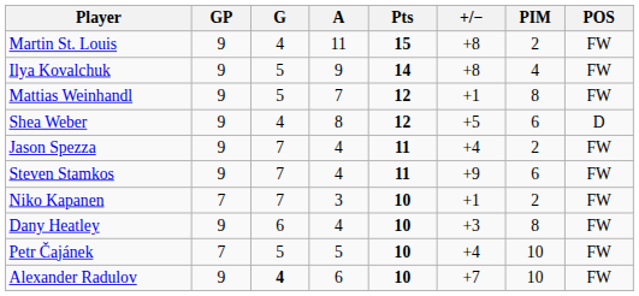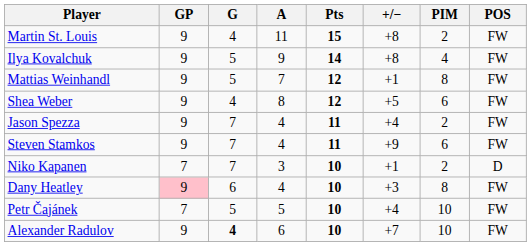 <table class="wikitable sortable" style="text-align:center;">
 <tr>
 <th width="175px">Player</th>
 <th width="50px">GP</th>
 <th width="50px">G</th>
 <th width="50px">A</th>
 <th width="60px">Pts</th>
 <th width="60px">+/−</th>
 <th width="50px">PIM</th>
 <th width="60px">POS</th>
 </tr>
 <tr>
 <td style="text-align:left;"> <a href='#'>Martin St. Louis</a></td>
 <td>9</td>
 <td>4</td>
 <td>11</td>
 <td><strong>15</strong></td>
 <td>+8</td>
 <td>2</td>
 <td>FW</td>
 </tr>
 <tr>
 <td style="text-align:left;"> <a href='#'>Ilya Kovalchuk</a></td>
 <td>9</td>
 <td>5</td>
 <td>9</td>
 <td><strong>14</strong></td>
 <td>+8</td>
 <td>4</td>
 <td>FW</td>
 </tr>
 <tr>
 <td style="text-align:left;"> <a href='#'>Mattias Weinhandl</a></td>
 <td>9</td>
 <td>5</td>
 <td>7</td>
 <td><strong>12</strong></td>
 <td>+1</td>
 <td>8</td>
 <td>FW</td>
 </tr>
 <tr>
 <td style="text-align:left;"> <a href='#'>Shea Weber</a></td>
 <td>9</td>
 <td>4</td>
 <td>8</td>
 <td><strong>12</strong></td>
 <td>+5</td>
 <td>6</td>
-<td>D</td>
+<td>FW</td>
 </tr>
 <tr>
 <td style="text-align:left;"> <a href='#'>Jason Spezza</a></td>
 <td>9</td>
 <td>7</td>
 <td>4</td>
 <td><strong>11</strong></td>
 <td>+4</td>
 <td>2</td>
 <td>FW</td>
 </tr>
 <tr>
 <td style="text-align:left;"> <a href='#'>Steven Stamkos</a></td>
 <td>9</td>
 <td>7</td>
 <td>4</td>
 <td><strong>11</strong></td>
 <td>+9</td>
 <td>6</td>
 <td>FW</td>
 </tr>
 <tr>
 <td style="text-align:left;"> <a href='#'>Niko Kapanen</a></td>
 <td>7</td>
 <td>7</td>
 <td>3</td>
 <td><strong>10</strong></td>
 <td>+1</td>
 <td>2</td>
-<td>FW</td>
+<td>D</td>
 </tr>
 <tr>
 <td style="text-align:left;"> <a href='#'>Dany Heatley</a></td>
-<td>9</td>
+<td style="background: pink;">9</td>
 <td>6</td>
 <td>4</td>
 <td><strong>10</strong></td>
 <td>+3</td>
 <td>8</td>
 <td>FW</td>
 </tr>
 <tr>
 <td style="text-align:left;"> <a href='#'>Petr Čajánek</a></td>
 <td>7</td>
 <td>5</td>
 <td>5</td>
 <td><strong>10</strong></td>
 <td>+4</td>
 <td>10</td>
 <td>FW</td>
 </tr>
 <tr>
 <td style="text-align:left;"> <a href='#'>Alexander Radulov</a></td>
 <td>9</td>
 <td><strong>4</strong></td>
 <td>6</td>
 <td><strong>10</strong></td>
 <td>+7</td>
 <td>10</td>
 <td>FW</td>
 </tr>
 </table>
